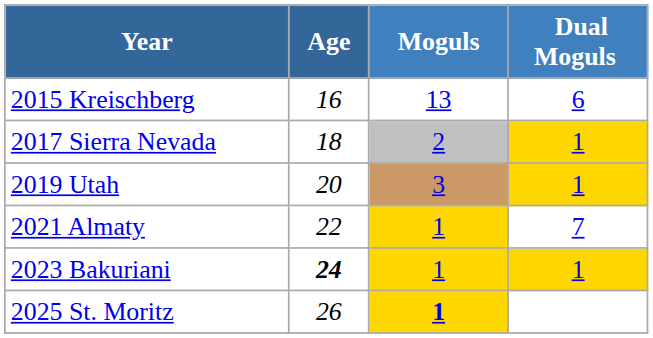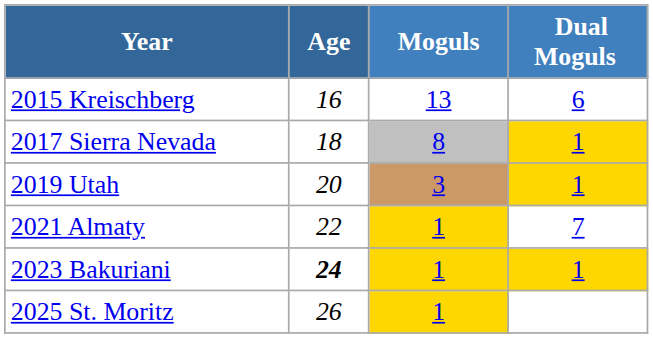 <table class="wikitable" style="font-size:95%; text-align:center; border:grey solid 1px; border-collapse:collapse; background:#ffffff;">
 <tr>
 <th style="background-color:#369; color:white; width:160px;"> Year </th>
 <th style="background-color:#369; color:white; width:40px;"> Age </th>
 <th style="background-color:#4180be; color:white; width:75px;"> Moguls </th>
 <th style="background-color:#4180be; color:white; width:75px;"> Dual Moguls </th>
 </tr>
 <tr>
 <td align=left> <a href='#'>2015 Kreischberg</a></td>
 <td><em>16</em></td>
 <td><a href='#'>13</a></td>
 <td><a href='#'>6</a></td>
 </tr>
 <tr>
 <td align=left> <a href='#'>2017 Sierra Nevada</a></td>
 <td><em>18</em></td>
-<td bgcolor="silver"><a href='#'>2</a></td>
+<td bgcolor="silver"><a href='#'>8</a></td>
 <td bgcolor="gold"><a href='#'>1</a></td>
 </tr>
 <tr>
 <td align=left> <a href='#'>2019 Utah</a></td>
 <td><em>20</em></td>
 <td bgcolor=cc9966><a href='#'>3</a></td>
 <td bgcolor="gold"><a href='#'>1</a></td>
 </tr>
 <tr>
 <td align=left> <a href='#'>2021 Almaty</a></td>
 <td><em>22</em></td>
 <td bgcolor="gold"><a href='#'>1</a></td>
 <td><a href='#'>7</a></td>
 </tr>
 <tr>
 <td align=left> <a href='#'>2023 Bakuriani</a></td>
 <td><strong><em>24</em></strong></td>
 <td bgcolor="gold"><a href='#'>1</a></td>
 <td bgcolor="gold"><a href='#'>1</a></td>
 </tr>
 <tr>
 <td align=left> <a href='#'>2025 St. Moritz</a></td>
 <td><em>26</em></td>
-<td bgcolor="gold"><strong><a href='#'>1</a></strong></td>
+<td bgcolor="gold"><a href='#'>1</a></td>
 <td></td>
 </tr>
 </table>
